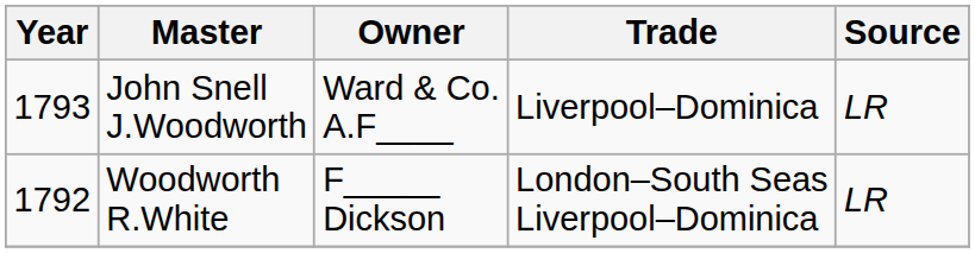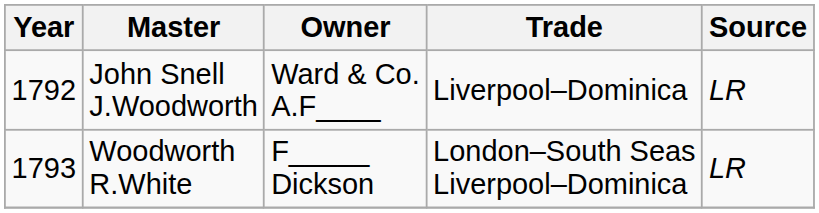 <table class=" wikitable">
 <tr>
 <th>Year</th>
 <th>Master</th>
 <th>Owner</th>
 <th>Trade</th>
 <th>Source</th>
 </tr>
 <tr>
-<td>1793</td>
+<td>1792</td>
 <td>John Snell<br>J.Woodworth</td>
 <td>Ward & Co.<br>A.F____</td>
 <td>Liverpool–Dominica</td>
 <td><em>LR</em></td>
 </tr>
 <tr>
-<td>1792</td>
+<td>1793</td>
 <td>Woodworth<br>R.White</td>
 <td>F_____<br>Dickson</td>
 <td>London–South Seas<br>Liverpool–Dominica</td>
 <td><em>LR</em></td>
 </tr>
 <tr>
 </tr>
 </table>
